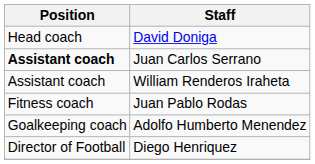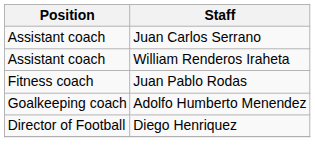 <table class="wikitable">
 <tr>
 <th>Position</th>
 <th>Staff</th>
 </tr>
 <tr>
-<td>Head coach</td>
-<td> <a href='#'>David Doniga</a></td>
-</tr>
-<tr>
-<td><strong>Assistant coach</strong></td>
+<td>Assistant coach</td>
 <td> Juan Carlos Serrano</td>
 </tr>
 <tr>
 <td>Assistant coach</td>
 <td> William Renderos Iraheta</td>
 </tr>
 <tr>
 <td>Fitness coach</td>
 <td> Juan Pablo Rodas</td>
 </tr>
 <tr>
 <td>Goalkeeping coach</td>
 <td> Adolfo Humberto Menendez</td>
 </tr>
 <tr>
 <td>Director of Football</td>
 <td> Diego Henriquez</td>
 </tr>
 <tr>
 </tr>
 </table>
